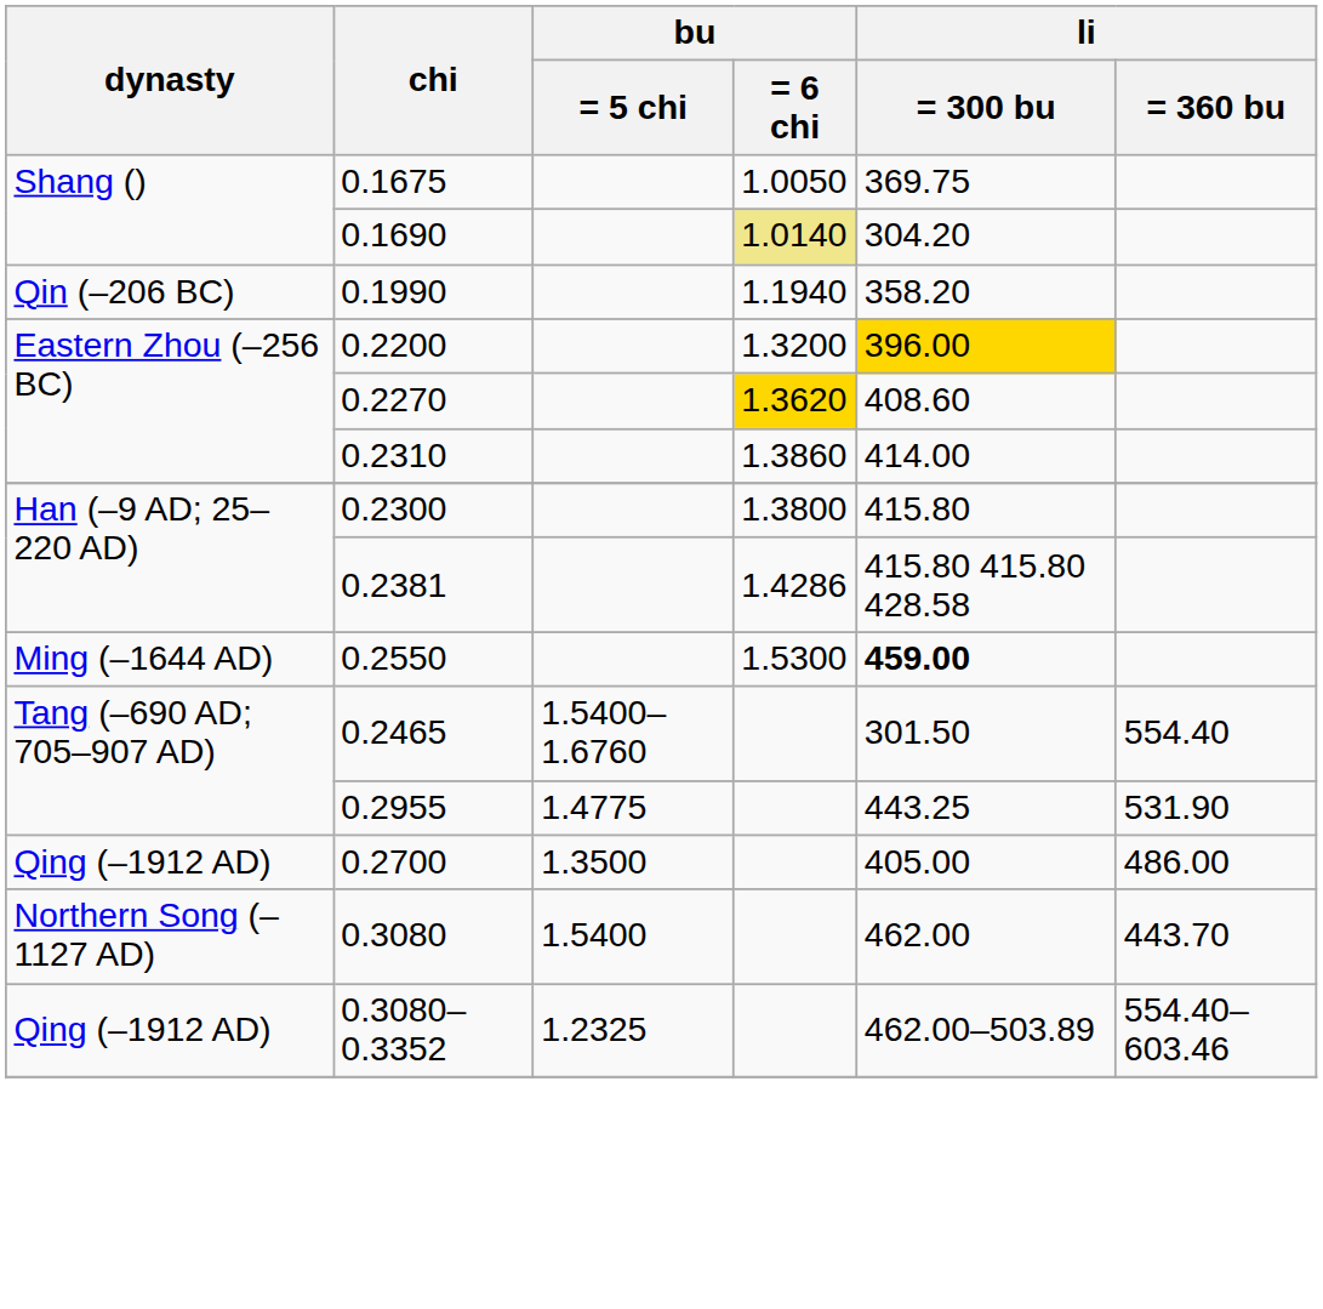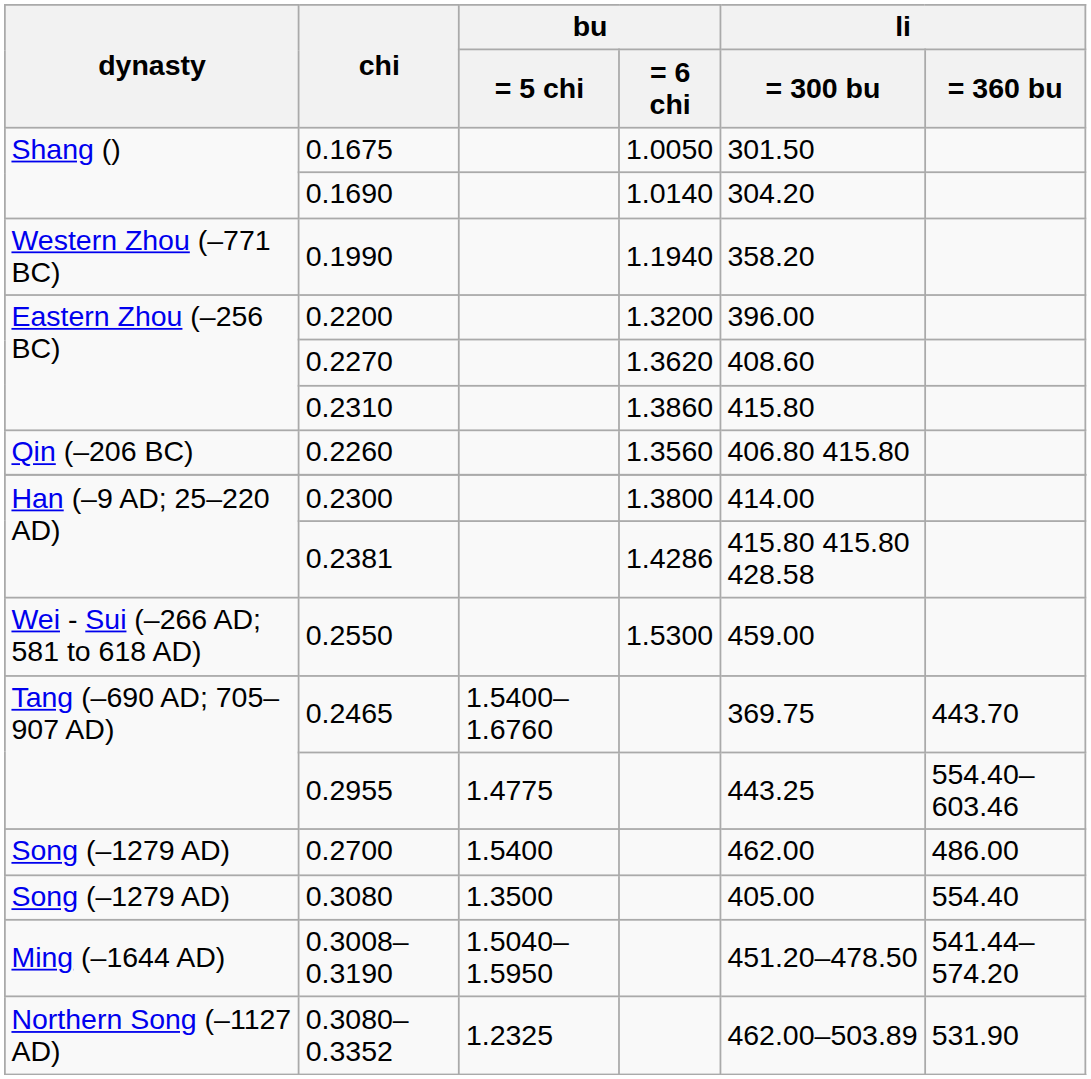 <table class="wikitable">
 <tr>
 <th rowspan="2">dynasty</th>
 <th rowspan="2">chi</th>
 <th colspan="2">bu</th>
 <th colspan="2">li</th>
 </tr>
 <tr>
 <th>= 5 chi</th>
 <th>= 6 chi</th>
 <th>= 300 bu</th>
 <th>= 360 bu</th>
 </tr>
 <tr>
 <td rowspan="2" valign="top"><a href='#'>Shang</a> ()</td>
 <td>0.1675</td>
 <td></td>
 <td>1.0050</td>
-<td>369.75</td>
+<td>301.50</td>
 <td></td>
 </tr>
 <tr>
 <td>0.1690</td>
 <td></td>
-<td style="background: khaki;">1.0140</td>
+<td>1.0140</td>
 <td>304.20</td>
 <td></td>
 </tr>
 <tr>
-<td><a href='#'>Qin</a> (–206 BC)</td>
+<td><a href='#'>Western Zhou</a> (–771 BC)</td>
 <td>0.1990</td>
 <td></td>
 <td>1.1940</td>
 <td>358.20</td>
 <td></td>
 </tr>
 <tr>
 <td rowspan="3" valign="top"><a href='#'>Eastern Zhou</a> (–256 BC)</td>
 <td>0.2200</td>
 <td></td>
 <td>1.3200</td>
-<td style="background: gold;">396.00</td>
+<td>396.00</td>
 <td></td>
 </tr>
 <tr>
 <td>0.2270</td>
 <td></td>
-<td style="background: gold;">1.3620</td>
+<td>1.3620</td>
 <td>408.60</td>
 <td></td>
 </tr>
 <tr>
 <td>0.2310</td>
 <td></td>
 <td>1.3860</td>
-<td>414.00</td>
+<td>415.80</td>
+<td></td>
+</tr>
+<tr>
+<td><a href='#'>Qin</a> (–206 BC)</td>
+<td>0.2260</td>
+<td></td>
+<td>1.3560</td>
+<td>406.80 415.80</td>
 <td></td>
 </tr>
 <tr>
 </tr>
 <tr>
 <td rowspan="2" valign="top"><a href='#'>Han</a> (–9 AD; 25–220 AD)</td>
 <td>0.2300</td>
 <td></td>
 <td>1.3800</td>
-<td>415.80</td>
+<td>414.00</td>
 <td></td>
 </tr>
 <tr>
 <td>0.2381</td>
 <td></td>
 <td>1.4286</td>
 <td>415.80 415.80 428.58 </td>
 <td></td>
 </tr>
 <tr>
-<td><a href='#'>Ming</a> (–1644 AD)</td>
+<td><a href='#'>Wei</a> - <a href='#'>Sui</a> (–266 AD; 581 to 618 AD)</td>
 <td>0.2550</td>
 <td></td>
 <td>1.5300</td>
-<td><strong>459.00</strong></td>
+<td>459.00</td>
 <td></td>
 </tr>
 <tr>
 <td rowspan="2" valign="top"><a href='#'>Tang</a> (–690 AD; 705–907 AD)</td>
 <td>0.2465</td>
 <td>1.5400–1.6760</td>
 <td></td>
-<td>301.50</td>
-<td>554.40</td>
+<td>369.75</td>
+<td>443.70</td>
 </tr>
 <tr>
 <td>0.2955</td>
 <td>1.4775</td>
 <td></td>
 <td>443.25</td>
-<td>531.90</td>
+<td>554.40–603.46</td>
 </tr>
 <tr>
-<td><a href='#'>Qing</a> (–1912 AD)</td>
+<td><a href='#'>Song</a> (–1279 AD)</td>
 <td>0.2700</td>
+<td>1.5400</td>
+<td></td>
+<td>462.00</td>
+<td>486.00</td>
+</tr>
+<tr>
+<td><a href='#'>Song</a> (–1279 AD)</td>
+<td>0.3080</td>
 <td>1.3500</td>
 <td></td>
 <td>405.00</td>
-<td>486.00</td>
+<td>554.40</td>
+</tr>
+<tr>
+<td><a href='#'>Ming</a> (–1644 AD)</td>
+<td>0.3008–0.3190</td>
+<td>1.5040–1.5950</td>
+<td></td>
+<td>451.20–478.50</td>
+<td>541.44–574.20</td>
 </tr>
 <tr>
 <td><a href='#'>Northern Song</a> (–1127 AD)</td>
-<td>0.3080</td>
-<td>1.5400</td>
-<td></td>
-<td>462.00</td>
-<td>443.70</td>
-</tr>
-<tr>
-<td><a href='#'>Qing</a> (–1912 AD)</td>
 <td>0.3080–0.3352</td>
 <td>1.2325</td>
 <td></td>
 <td>462.00–503.89</td>
-<td>554.40–603.46</td>
+<td>531.90</td>
 </tr>
 <tr>
 </tr>
 </table>
